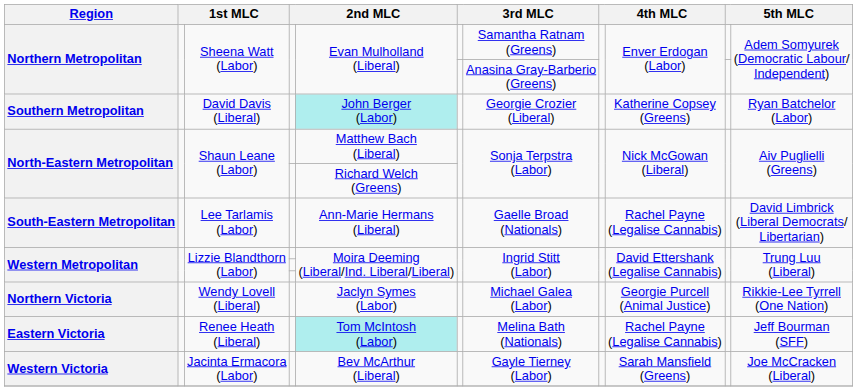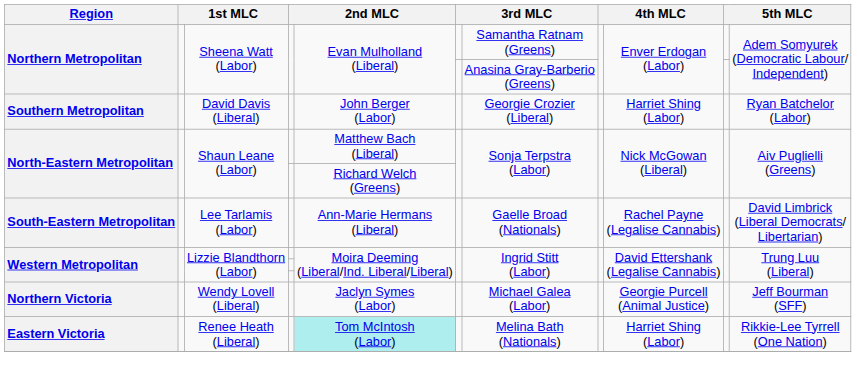 <table class="wikitable" style="text-align:center">
 <tr>
 <th><a href='#'>Region</a></th>
 <th colspan="2">1st MLC</th>
 <th colspan="2">2nd MLC</th>
 <th colspan="2">3rd MLC</th>
 <th colspan="2">4th MLC</th>
 <th colspan="2">5th MLC</th>
 </tr>
 <tr>
 <th rowspan=2; style="text-align:left"><a href='#'>Northern Metropolitan</a></th>
 <td rowspan=2; ></td>
 <td rowspan=2><a href='#'>Sheena Watt</a><br>(<a href='#'>Labor</a>)</td>
 <td rowspan=2; ></td>
 <td rowspan=2><a href='#'>Evan Mulholland</a><br>(<a href='#'>Liberal</a>)</td>
 <td></td>
 <td><a href='#'>Samantha Ratnam</a> <br>(<a href='#'>Greens</a>)</td>
 <td rowspan=2; ></td>
 <td rowspan=2><a href='#'>Enver Erdogan</a><br>(<a href='#'>Labor</a>)</td>
 <td></td>
 <td rowspan=2><a href='#'>Adem Somyurek</a><br>(<a href='#'>Democratic Labour</a>/<br><a href='#'>Independent</a>)</td>
 </tr>
 <tr>
 <td></td>
 <td><a href='#'>Anasina Gray-Barberio</a><br>(<a href='#'>Greens</a>)</td>
 <td></td>
 </tr>
 <tr>
 <th style="text-align:left"><a href='#'>Southern Metropolitan</a></th>
 <td></td>
 <td><a href='#'>David Davis</a><br>(<a href='#'>Liberal</a>)</td>
 <td></td>
-<td style="background: paleturquoise;"><a href='#'>John Berger</a><br>(<a href='#'>Labor</a>)</td>
+<td><a href='#'>John Berger</a><br>(<a href='#'>Labor</a>)</td>
 <td></td>
 <td><a href='#'>Georgie Crozier</a><br>(<a href='#'>Liberal</a>)</td>
 <td></td>
-<td><a href='#'>Katherine Copsey</a><br>(<a href='#'>Greens</a>)</td>
+<td><a href='#'>Harriet Shing</a><br>(<a href='#'>Labor</a>)</td>
 <td></td>
 <td><a href='#'>Ryan Batchelor</a><br>(<a href='#'>Labor</a>)</td>
 </tr>
 <tr>
 <th rowspan=2; style="text-align:left"><a href='#'>North-Eastern Metropolitan</a></th>
 <td rowspan=2; ></td>
 <td rowspan=2><a href='#'>Shaun Leane</a><br>(<a href='#'>Labor</a>)</td>
 <td></td>
 <td><a href='#'>Matthew Bach</a> <br>(<a href='#'>Liberal</a>)</td>
 <td rowspan=2; ></td>
 <td rowspan=2><a href='#'>Sonja Terpstra</a><br>(<a href='#'>Labor</a>)</td>
 <td rowspan=2; ></td>
 <td rowspan=2><a href='#'>Nick McGowan</a><br>(<a href='#'>Liberal</a>)</td>
 <td rowspan=2; ></td>
 <td rowspan=2><a href='#'>Aiv Puglielli</a><br>(<a href='#'>Greens</a>)</td>
 </tr>
 <tr>
 <td></td>
 <td><a href='#'>Richard Welch</a><br>(<a href='#'>Greens</a>)</td>
 </tr>
 <tr>
 <th style="text-align:left"><a href='#'>South-Eastern Metropolitan</a></th>
 <td></td>
 <td><a href='#'>Lee Tarlamis</a><br>(<a href='#'>Labor</a>)</td>
 <td></td>
 <td><a href='#'>Ann-Marie Hermans</a><br>(<a href='#'>Liberal</a>)</td>
 <td></td>
 <td><a href='#'>Gaelle Broad</a><br>(<a href='#'>Nationals</a>)</td>
 <td></td>
 <td><a href='#'>Rachel Payne</a><br>(<a href='#'>Legalise Cannabis</a>)</td>
 <td></td>
 <td><a href='#'>David Limbrick</a><br>(<a href='#'>Liberal Democrats</a>/<br><a href='#'>Libertarian</a>)</td>
 </tr>
 <tr>
 <th rowspan=3; style="text-align:left"><a href='#'>Western Metropolitan</a></th>
 <td rowspan=3; ></td>
 <td rowspan=3><a href='#'>Lizzie Blandthorn</a><br>(<a href='#'>Labor</a>)</td>
 <td></td>
 <td rowspan=3><a href='#'>Moira Deeming</a><br>(<a href='#'>Liberal</a>/<a href='#'>Ind. Liberal</a>/<a href='#'>Liberal</a>)</td>
 <td rowspan=3; ></td>
 <td rowspan=3><a href='#'>Ingrid Stitt</a><br>(<a href='#'>Labor</a>)</td>
 <td rowspan=3; ></td>
 <td rowspan=3><a href='#'>David Ettershank</a><br>(<a href='#'>Legalise Cannabis</a>)</td>
 <td rowspan=3; ></td>
 <td rowspan=3><a href='#'>Trung Luu</a><br>(<a href='#'>Liberal</a>)</td>
 </tr>
 <tr>
 <td></td>
 </tr>
 <tr>
 <td></td>
 </tr>
 <tr>
 <th style="text-align:left"><a href='#'>Northern Victoria</a></th>
 <td></td>
 <td><a href='#'>Wendy Lovell</a><br>(<a href='#'>Liberal</a>)</td>
 <td></td>
 <td><a href='#'>Jaclyn Symes</a><br>(<a href='#'>Labor</a>)</td>
 <td></td>
 <td><a href='#'>Michael Galea</a><br>(<a href='#'>Labor</a>)</td>
 <td></td>
 <td><a href='#'>Georgie Purcell</a><br>(<a href='#'>Animal Justice</a>)</td>
 <td></td>
-<td><a href='#'>Rikkie-Lee Tyrrell</a><br>(<a href='#'>One Nation</a>)</td>
+<td><a href='#'>Jeff Bourman</a><br>(<a href='#'>SFF</a>)</td>
 </tr>
 <tr>
 <th style="text-align:left"><a href='#'>Eastern Victoria</a></th>
 <td></td>
 <td><a href='#'>Renee Heath</a><br>(<a href='#'>Liberal</a>)</td>
 <td></td>
 <td style="background: paleturquoise;"><a href='#'>Tom McIntosh</a><br>(<a href='#'>Labor</a>)</td>
 <td></td>
 <td><a href='#'>Melina Bath</a><br>(<a href='#'>Nationals</a>)</td>
 <td></td>
-<td><a href='#'>Rachel Payne</a><br>(<a href='#'>Legalise Cannabis</a>)</td>
+<td><a href='#'>Harriet Shing</a><br>(<a href='#'>Labor</a>)</td>
 <td></td>
-<td><a href='#'>Jeff Bourman</a><br>(<a href='#'>SFF</a>)</td>
-</tr>
-<tr>
-<th style="text-align:left"><a href='#'>Western Victoria</a></th>
-<td></td>
-<td><a href='#'>Jacinta Ermacora</a><br>(<a href='#'>Labor</a>)</td>
-<td></td>
-<td><a href='#'>Bev McArthur</a><br>(<a href='#'>Liberal</a>)</td>
-<td></td>
-<td><a href='#'>Gayle Tierney</a><br>(<a href='#'>Labor</a>)</td>
-<td></td>
-<td><a href='#'>Sarah Mansfield</a><br>(<a href='#'>Greens</a>)</td>
-<td></td>
-<td><a href='#'>Joe McCracken</a><br>(<a href='#'>Liberal</a>)</td>
+<td><a href='#'>Rikkie-Lee Tyrrell</a><br>(<a href='#'>One Nation</a>)</td>
 </tr>
 <tr>
 </tr>
 </table>
